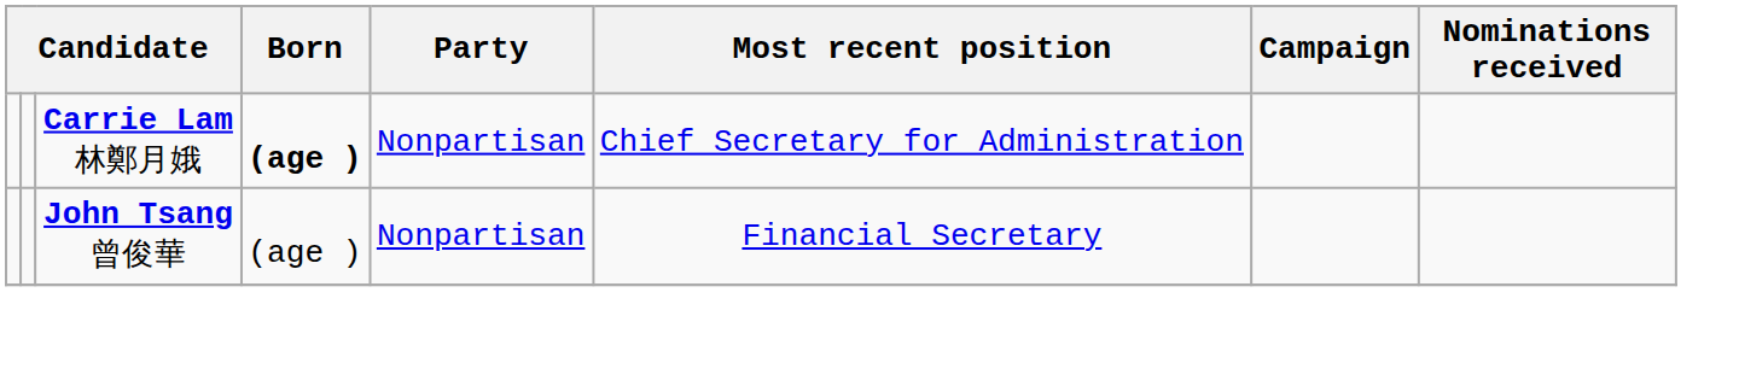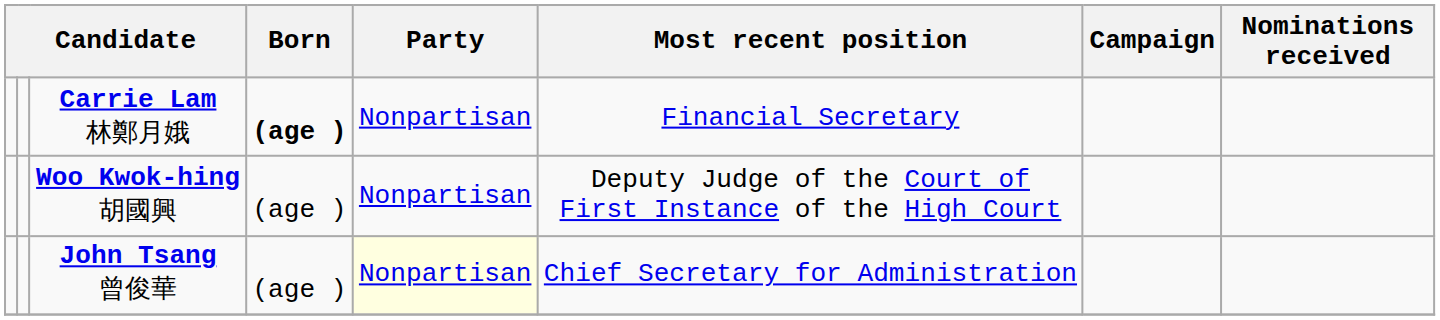 <table class="wikitable sortable" style="text-align:center;">
 <tr>
 <th colspan=3>Candidate</th>
 <th>Born</th>
 <th>Party</th>
 <th>Most recent position</th>
 <th data-sort-type="date">Campaign</th>
 <th width=100px>Nominations<br>received</th>
 </tr>
 <tr>
 <td bgcolor=></td>
 <td data-sort-value="Lam"></td>
 <td><strong><a href='#'>Carrie Lam</a></strong><br>林鄭月娥</td>
 <td><strong><br>(age )</strong></td>
 <td><a href='#'>Nonpartisan</a><br></td>
-<td><a href='#'>Chief Secretary for Administration</a><br></td>
+<td><a href='#'>Financial Secretary</a><br></td>
 <td data-sort-value="01-16-2017"><br></td>
 <td data-sort-value="580"></td>
+</tr>
+<tr>
+<td bgcolor=></td>
+<td data-sort-value="Woo"></td>
+<td><strong><a href='#'>Woo Kwok-hing</a></strong><br>胡國興</td>
+<td><br>(age )</td>
+<td><a href='#'>Nonpartisan</a><br></td>
+<td>Deputy Judge of the <a href='#'>Court of<br>First Instance</a> of the <a href='#'>High Court</a><br></td>
+<td data-sort-value="10-27-2016"><br></td>
+<td data-sort-value="180"></td>
 </tr>
 <tr>
 <td bgcolor=></td>
 <td data-sort-value="Tsang"></td>
 <td><strong><a href='#'>John Tsang</a></strong><br>曾俊華</td>
 <td><br>(age )</td>
-<td><a href='#'>Nonpartisan</a><br></td>
-<td><a href='#'>Financial Secretary</a><br></td>
+<td style="background: lightyellow;"><a href='#'>Nonpartisan</a><br></td>
+<td><a href='#'>Chief Secretary for Administration</a><br></td>
 <td data-sort-value="01-19-2017"><br></td>
 <td data-sort-value="165"></td>
 </tr>
 <tr>
 </tr>
 </table>
